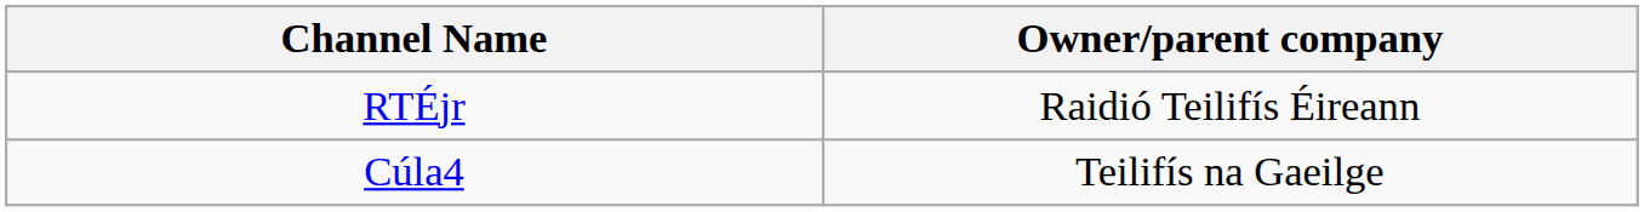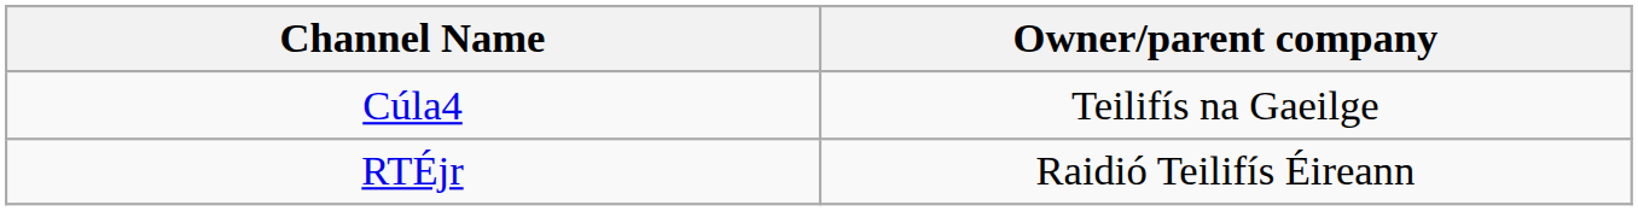 <table class="wikitable sortable" style="border-collapse:collapse; text-align:center" width="100%">
 <tr>
 <th width=50%>Channel Name</th>
 <th width=50%>Owner/parent company</th>
 </tr>
 <tr>
+<td><a href='#'>Cúla4</a></td>
+<td>Teilifís na Gaeilge</td>
+</tr>
+<tr>
 <td><a href='#'>RTÉjr</a></td>
 <td>Raidió Teilifís Éireann</td>
 </tr>
-<tr>
-<td><a href='#'>Cúla4</a></td>
-<td>Teilifís na Gaeilge</td>
-</tr>
 </table>
